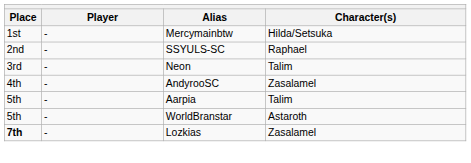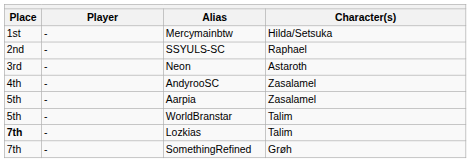 <table class="wikitable">
 <tr>
 <th colspan="4"><em>  </em></th>
 </tr>
 <tr>
 <th style="width:50px;">Place</th>
 <th style="width:180px;">Player</th>
 <th style="width:150px;">Alias</th>
 <th style="width:300px;">Character(s)</th>
 </tr>
 <tr>
 <td>1st</td>
 <td> -</td>
 <td>Mercymainbtw</td>
 <td>Hilda/Setsuka</td>
 </tr>
 <tr>
 <td>2nd</td>
 <td> -</td>
 <td>SSYULS-SC</td>
 <td>Raphael</td>
 </tr>
 <tr>
 <td>3rd</td>
 <td> -</td>
 <td>Neon</td>
-<td>Talim</td>
+<td>Astaroth</td>
 </tr>
 <tr>
 <td>4th</td>
 <td> -</td>
 <td>AndyrooSC</td>
 <td>Zasalamel</td>
 </tr>
 <tr>
 <td>5th</td>
 <td> -</td>
 <td>Aarpia</td>
-<td>Talim</td>
+<td>Zasalamel</td>
 </tr>
 <tr>
 <td>5th</td>
 <td> -</td>
 <td>WorldBranstar</td>
-<td>Astaroth</td>
+<td>Talim</td>
 </tr>
 <tr>
 <td><strong>7th</strong></td>
 <td> -</td>
 <td>Lozkias</td>
-<td>Zasalamel</td>
+<td>Talim</td>
+</tr>
+<tr>
+<td>7th</td>
+<td> -</td>
+<td>SomethingRefined</td>
+<td>Grøh</td>
 </tr>
 </table>
